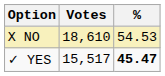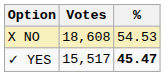 <table class="wikitable">
 <tr>
 <th>Option</th>
 <th>Votes</th>
 <th>%</th>
 </tr>
 <tr>
 <td style=background:#f8f1bd>X NO</td>
-<td style=background:#f8f1bd>18,610</td>
+<td style=background:#f8f1bd>18,608</td>
 <td style=background:#f8f1bd>54.53</td>
 </tr>
 <tr>
 <td>✓ YES</td>
 <td>15,517</td>
 <td><strong>45.47</strong></td>
 </tr>
 </table>
